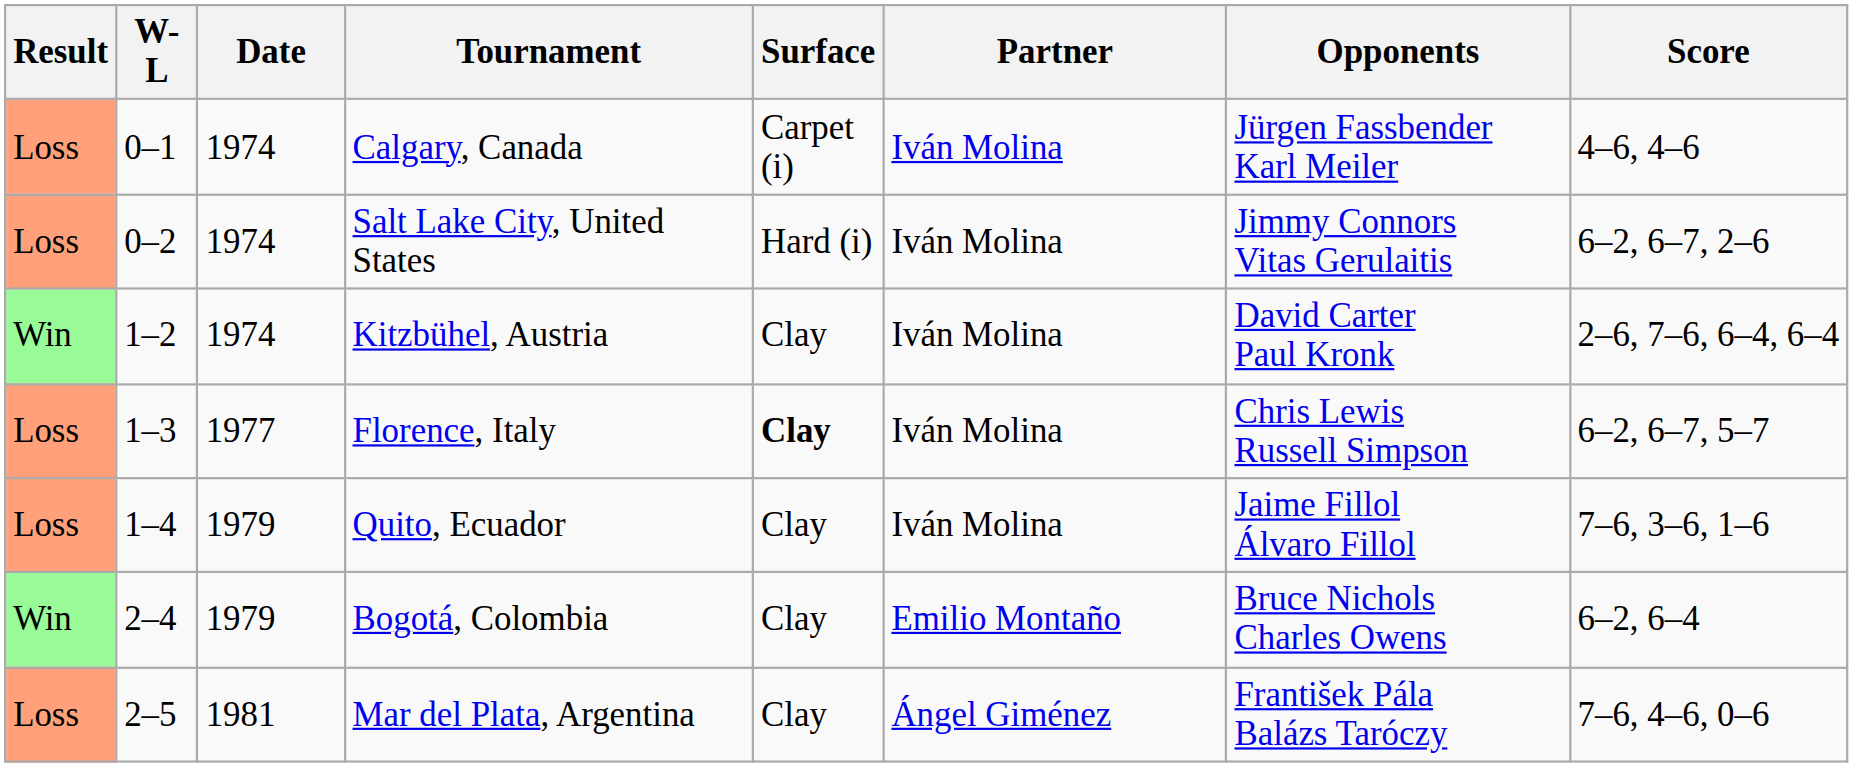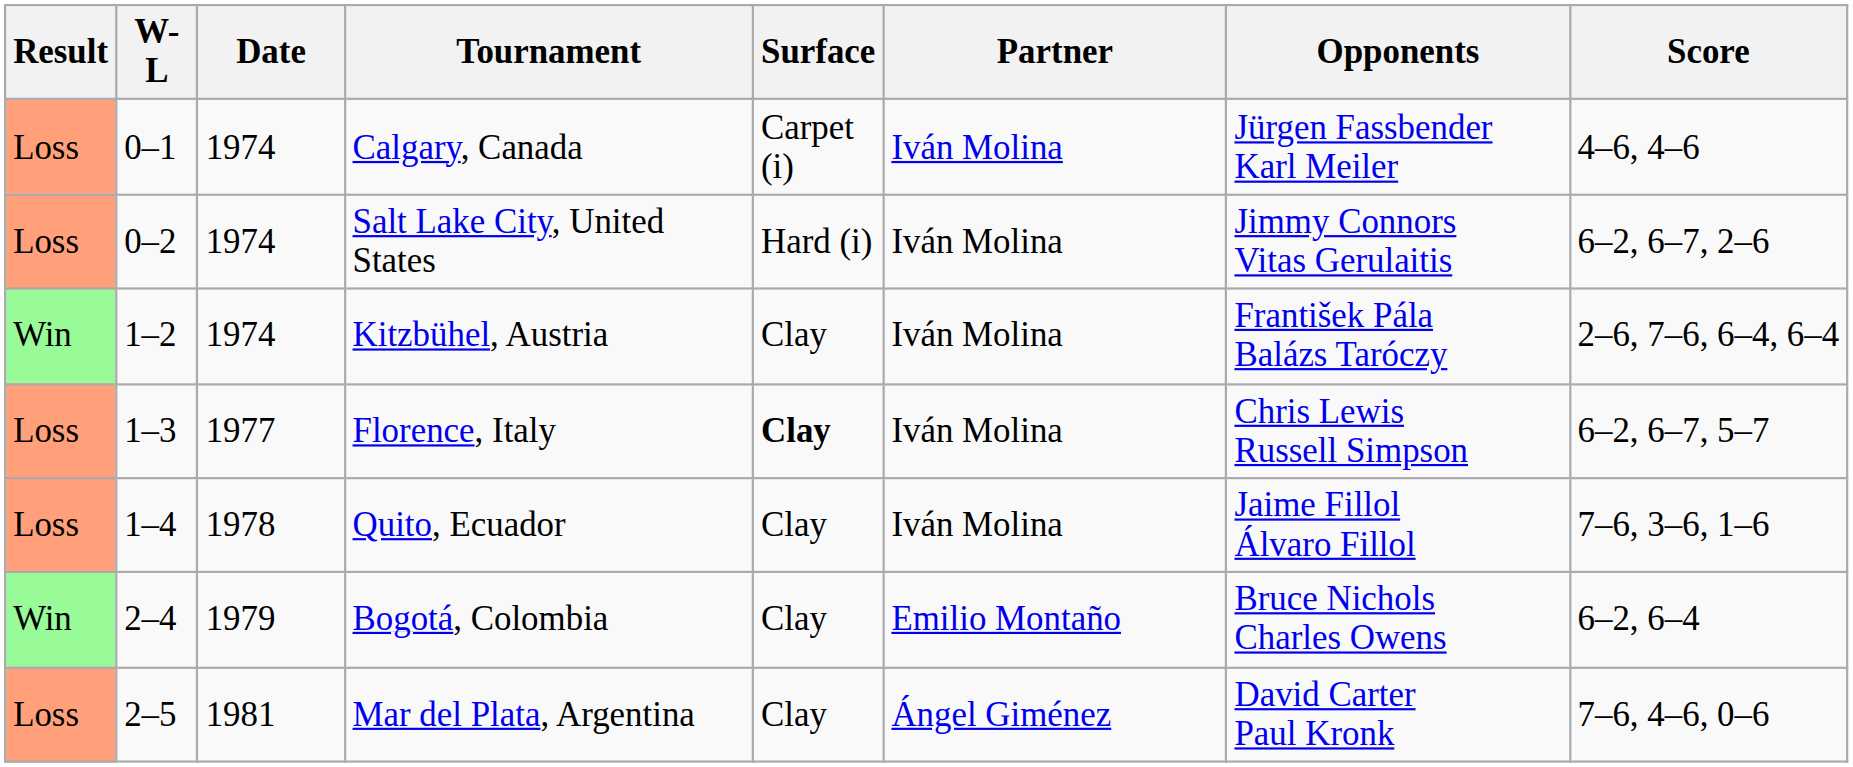 <table class="sortable wikitable">
 <tr>
 <th style="width:40px">Result</th>
 <th style="width:30px" class="unsortable">W-L</th>
 <th style="width:60px">Date</th>
 <th style="width:180px">Tournament</th>
 <th style="width:50px">Surface</th>
 <th style="width:150px">Partner</th>
 <th style="width:150px">Opponents</th>
 <th style="width:120px" class="unsortable">Score</th>
 </tr>
 <tr>
 <td style="background:#ffa07a;">Loss</td>
 <td>0–1</td>
 <td>1974</td>
 <td><a href='#'>Calgary</a>, Canada</td>
 <td>Carpet (i)</td>
 <td> <a href='#'>Iván Molina</a></td>
 <td> <a href='#'>Jürgen Fassbender</a><br> <a href='#'>Karl Meiler</a></td>
 <td>4–6, 4–6</td>
 </tr>
 <tr>
 <td style="background:#ffa07a;">Loss</td>
 <td>0–2</td>
 <td>1974</td>
 <td><a href='#'>Salt Lake City</a>, United States</td>
 <td>Hard (i)</td>
 <td> Iván Molina</td>
 <td> <a href='#'>Jimmy Connors</a><br> <a href='#'>Vitas Gerulaitis</a></td>
 <td>6–2, 6–7, 2–6</td>
 </tr>
 <tr>
 <td style="background:#98fb98;">Win</td>
 <td>1–2</td>
 <td>1974</td>
 <td><a href='#'>Kitzbühel</a>, Austria</td>
 <td>Clay</td>
 <td> Iván Molina</td>
-<td> <a href='#'>David Carter</a><br> <a href='#'>Paul Kronk</a></td>
+<td> <a href='#'>František Pála</a><br> <a href='#'>Balázs Taróczy</a></td>
 <td>2–6, 7–6, 6–4, 6–4</td>
 </tr>
 <tr>
 <td style="background:#ffa07a;">Loss</td>
 <td>1–3</td>
 <td>1977</td>
 <td><a href='#'>Florence</a>, Italy</td>
 <td><strong>Clay</strong></td>
 <td> Iván Molina</td>
 <td> <a href='#'>Chris Lewis</a><br> <a href='#'>Russell Simpson</a></td>
 <td>6–2, 6–7, 5–7</td>
 </tr>
 <tr>
 <td style="background:#ffa07a;">Loss</td>
 <td>1–4</td>
-<td>1979</td>
+<td>1978</td>
 <td><a href='#'>Quito</a>, Ecuador</td>
 <td>Clay</td>
 <td> Iván Molina</td>
 <td> <a href='#'>Jaime Fillol</a><br> <a href='#'>Álvaro Fillol</a></td>
 <td>7–6, 3–6, 1–6</td>
 </tr>
 <tr>
 <td style="background:#98fb98;">Win</td>
 <td>2–4</td>
 <td>1979</td>
 <td><a href='#'>Bogotá</a>, Colombia</td>
 <td>Clay</td>
 <td> <a href='#'>Emilio Montaño</a></td>
 <td> <a href='#'>Bruce Nichols</a><br> <a href='#'>Charles Owens</a></td>
 <td>6–2, 6–4</td>
 </tr>
 <tr>
 <td style="background:#ffa07a;">Loss</td>
 <td>2–5</td>
 <td>1981</td>
 <td><a href='#'>Mar del Plata</a>, Argentina</td>
 <td>Clay</td>
 <td> <a href='#'>Ángel Giménez</a></td>
-<td> <a href='#'>František Pála</a><br> <a href='#'>Balázs Taróczy</a></td>
+<td> <a href='#'>David Carter</a><br> <a href='#'>Paul Kronk</a></td>
 <td>7–6, 4–6, 0–6</td>
 </tr>
 </table>
